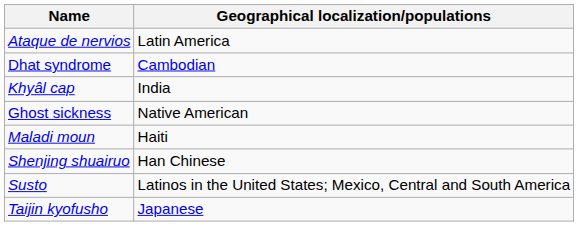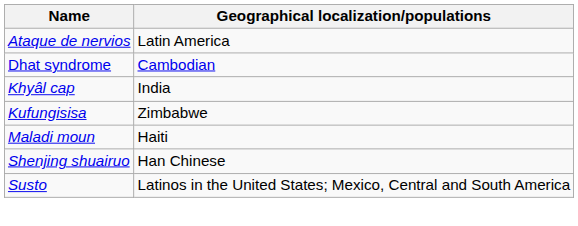 <table class="wikitable" border="1">
 <tr>
 <th>Name</th>
 <th>Geographical localization/populations</th>
 </tr>
 <tr>
 <td><em><a href='#'>Ataque de nervios</a></em></td>
 <td>Latin America</td>
 </tr>
 <tr>
 <td><a href='#'>Dhat syndrome</a></td>
 <td><a href='#'>Cambodian</a></td>
 </tr>
 <tr>
 <td><em><a href='#'>Khyâl cap</a></em></td>
 <td>India</td>
 </tr>
 <tr>
-<td><a href='#'>Ghost sickness</a></td>
-<td>Native American</td>
+<td><em><a href='#'>Kufungisisa</a></em></td>
+<td>Zimbabwe</td>
 </tr>
 <tr>
 <td><em><a href='#'>Maladi moun</a></em></td>
 <td>Haiti</td>
 </tr>
 <tr>
 <td><em><a href='#'>Shenjing shuairuo</a></em></td>
 <td>Han Chinese</td>
 </tr>
 <tr>
 <td><em><a href='#'>Susto</a></em></td>
 <td>Latinos in the United States; Mexico, Central and South America</td>
 </tr>
-<tr>
-<td><em><a href='#'>Taijin kyofusho</a></em></td>
-<td><a href='#'>Japanese</a></td>
-</tr>
 </table>
